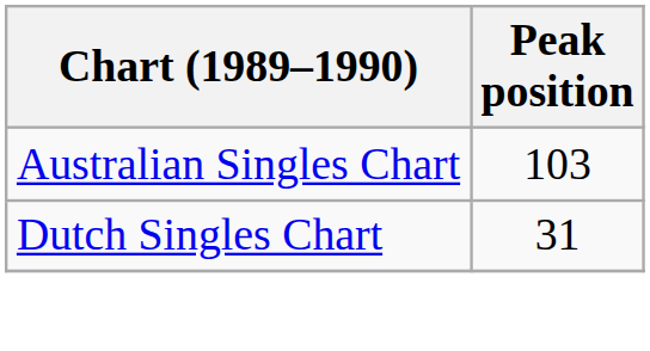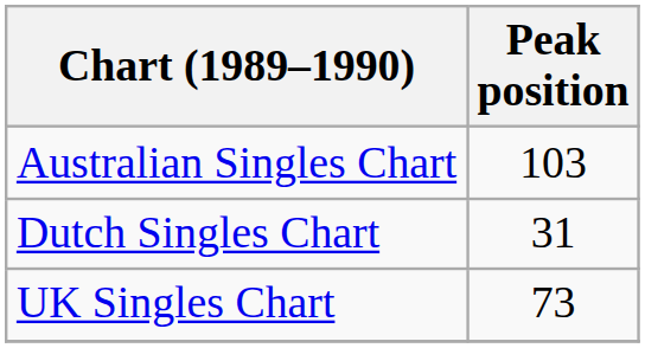 <table class="wikitable">
 <tr>
 <th>Chart (1989–1990)</th>
 <th align="center">Peak<br>position</th>
 </tr>
 <tr>
 <td><a href='#'>Australian Singles Chart</a></td>
 <td align="center">103</td>
 </tr>
 <tr>
 <td><a href='#'>Dutch Singles Chart</a></td>
 <td align="center">31</td>
 </tr>
 <tr>
+<td><a href='#'>UK Singles Chart</a></td>
+<td align="center">73</td>
+</tr>
+<tr>
 </tr>
 </table>
